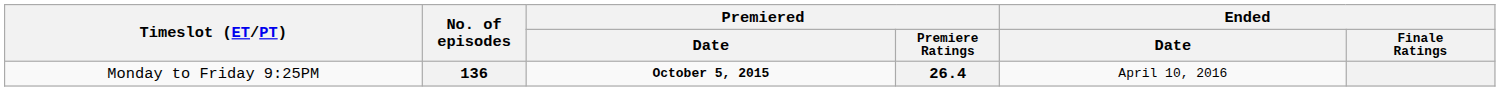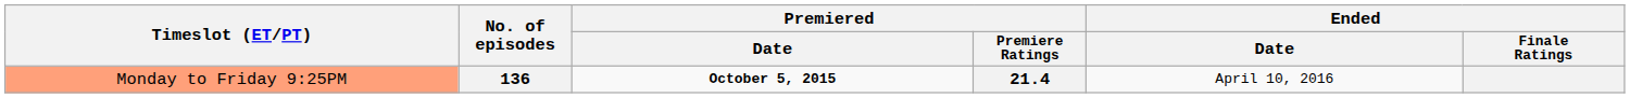 <table class="wikitable plainrowheaders" style="text-align:center; width:100%;">
 <tr>
 <th scope="col" style="width:28%;" rowspan="2">Timeslot (<a href='#'>ET</a>/<a href='#'>PT</a>)</th>
 <th scope="col" style="width:7%;" rowspan="2">No. of<br>episodes</th>
 <th scope="col" colspan=2>Premiered</th>
 <th scope="col" colspan=2>Ended</th>
 </tr>
 <tr>
 <th scope="col">Date</th>
 <th scope="col" span style="width:7%; font-size:smaller; line-height:100%;">Premiere<br>Ratings</th>
 <th scope="col">Date</th>
 <th scope="col" span style="width:10%; font-size:smaller; line-height:100%;">Finale<br>Ratings</th>
 </tr>
 <tr>
-<td>Monday to Friday 9:25PM</td>
+<td style="background: lightsalmon;">Monday to Friday 9:25PM</td>
 <th>136</th>
 <td style="font-size:11px;line-height:110%"><strong>October 5, 2015</strong></td>
-<th>26.4</th>
+<th>21.4</th>
 <td style="font-size:11px;line-height:110%">April 10, 2016</td>
 <th></th>
 </tr>
 </table>
